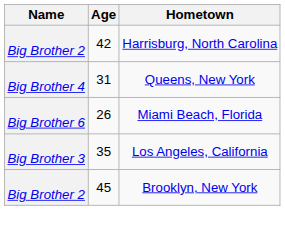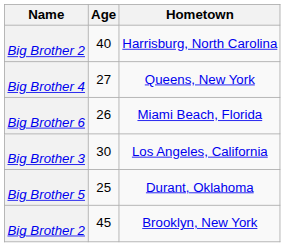 <table class="wikitable unsortable" style="text-align:center; font-size:100%;">
 <tr>
 <th scope="col">Name</th>
 <th scope="col">Age</th>
 <th scope="col">Hometown</th>
 </tr>
 <tr>
 <th scope="row" style="font-weight:normal"><strong></strong><br><em><a href='#'>Big Brother 2</a></em></th>
-<td>42</td>
+<td>40</td>
 <td><a href='#'>Harrisburg, North Carolina</a></td>
 </tr>
 <tr>
 <th scope="row" style="font-weight:normal"><strong></strong><br><em><a href='#'>Big Brother 4</a></em></th>
-<td>31</td>
+<td>27</td>
 <td><a href='#'>Queens, New York</a></td>
 </tr>
 <tr>
 <th scope="row" style="font-weight:normal"><strong></strong><br><em><a href='#'>Big Brother 6</a></em></th>
 <td>26</td>
 <td><a href='#'>Miami Beach, Florida</a></td>
 </tr>
 <tr>
 <th scope="row" style="font-weight:normal"><strong></strong><br><em><a href='#'>Big Brother 3</a></em></th>
-<td>35</td>
+<td>30</td>
 <td><a href='#'>Los Angeles, California</a></td>
+</tr>
+<tr>
+<th scope="row" style="font-weight:normal"><strong></strong><br><em><a href='#'>Big Brother 5</a></em></th>
+<td>25</td>
+<td><a href='#'>Durant, Oklahoma</a></td>
 </tr>
 <tr>
 <th scope="row" style="font-weight:normal"><strong></strong><br><em><a href='#'>Big Brother 2</a></em></th>
 <td>45</td>
 <td><a href='#'>Brooklyn, New York</a></td>
 </tr>
 </table>
